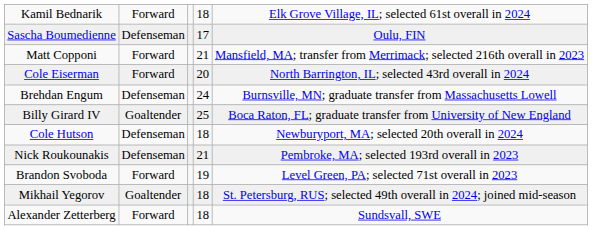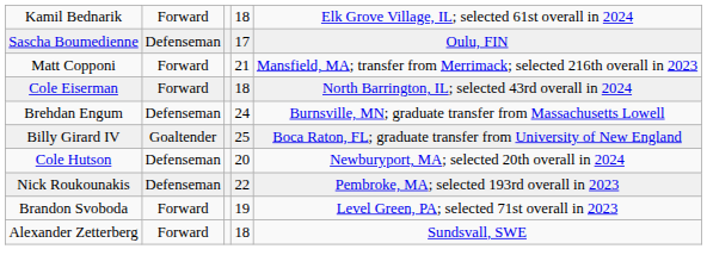 <table class="wikitable">
 <tr align="center" bgcolor="">
 <td>Kamil Bednarik</td>
 <td>Forward</td>
 <td></td>
 <td>18</td>
 <td><a href='#'>Elk Grove Village, IL</a>; selected 61st overall in <a href='#'>2024</a></td>
 </tr>
 <tr align="center" bgcolor="f0f0f0">
 <td><a href='#'>Sascha Boumedienne</a></td>
 <td>Defenseman</td>
 <td></td>
 <td>17</td>
 <td><a href='#'>Oulu, FIN</a></td>
 </tr>
 <tr align="center" bgcolor="">
 <td>Matt Copponi</td>
 <td>Forward</td>
 <td></td>
 <td>21</td>
 <td><a href='#'>Mansfield, MA</a>; transfer from <a href='#'>Merrimack</a>; selected 216th overall in <a href='#'>2023</a></td>
 </tr>
 <tr align="center" bgcolor="f0f0f0">
 <td><a href='#'>Cole Eiserman</a></td>
 <td>Forward</td>
 <td></td>
-<td>20</td>
+<td>18</td>
 <td><a href='#'>North Barrington, IL</a>; selected 43rd overall in <a href='#'>2024</a></td>
 </tr>
 <tr align="center" bgcolor="">
 <td>Brehdan Engum</td>
 <td>Defenseman</td>
 <td></td>
 <td>24</td>
 <td><a href='#'>Burnsville, MN</a>; graduate transfer from <a href='#'>Massachusetts Lowell</a></td>
 </tr>
 <tr align="center" bgcolor="f0f0f0">
 <td>Billy Girard IV</td>
 <td>Goaltender</td>
 <td></td>
 <td>25</td>
 <td><a href='#'>Boca Raton, FL</a>; graduate transfer from <a href='#'>University of New England</a></td>
 </tr>
 <tr align="center" bgcolor="">
 <td><a href='#'>Cole Hutson</a></td>
 <td>Defenseman</td>
 <td></td>
-<td>18</td>
+<td>20</td>
 <td><a href='#'>Newburyport, MA</a>; selected 20th overall in <a href='#'>2024</a></td>
 </tr>
 <tr align="center" bgcolor="f0f0f0">
 <td>Nick Roukounakis</td>
 <td>Defenseman</td>
 <td></td>
-<td>21</td>
+<td>22</td>
 <td><a href='#'>Pembroke, MA</a>; selected 193rd overall in <a href='#'>2023</a></td>
 </tr>
 <tr align="center" bgcolor="">
 <td>Brandon Svoboda</td>
 <td>Forward</td>
 <td></td>
 <td>19</td>
 <td><a href='#'>Level Green, PA</a>; selected 71st overall in <a href='#'>2023</a></td>
 </tr>
-<tr align="center" bgcolor="f0f0f0">
-<td>Mikhail Yegorov</td>
-<td>Goaltender</td>
-<td></td>
-<td>18</td>
-<td><a href='#'>St. Petersburg, RUS</a>; selected 49th overall in <a href='#'>2024</a>; joined mid-season</td>
-</tr>
 <tr align="center" bgcolor="">
 <td>Alexander Zetterberg</td>
 <td>Forward</td>
 <td></td>
 <td>18</td>
 <td><a href='#'>Sundsvall, SWE</a></td>
 </tr>
 </table>
